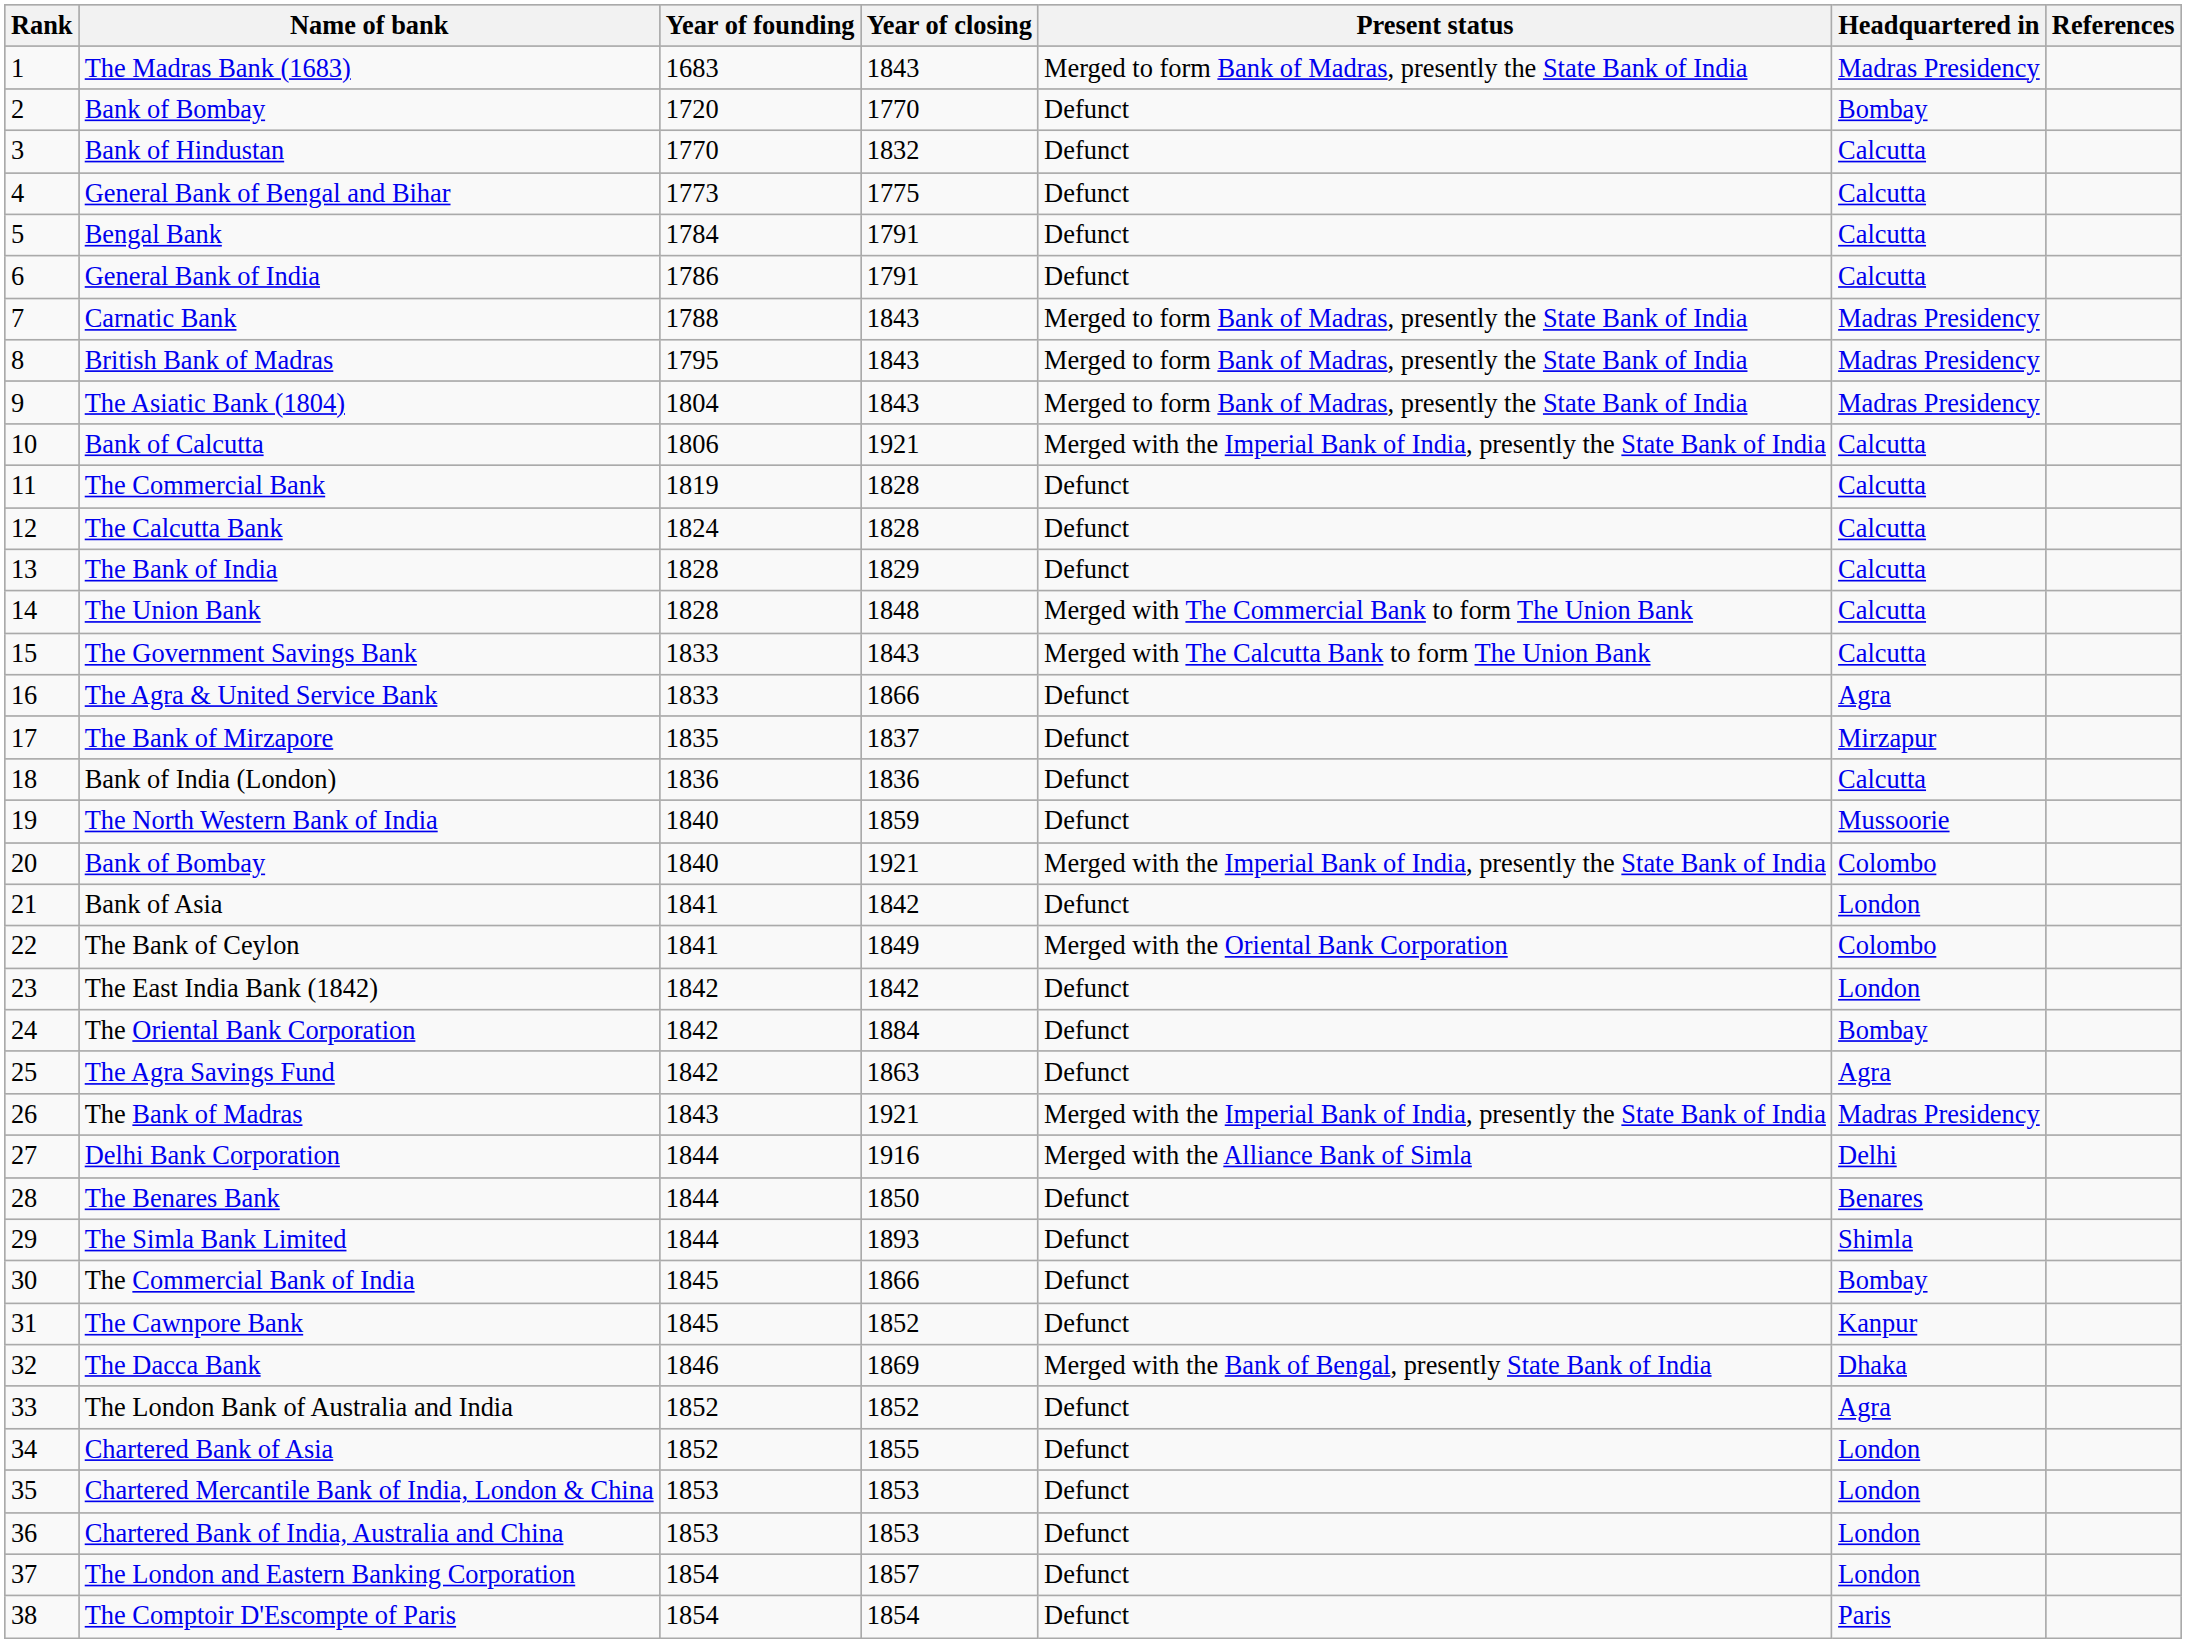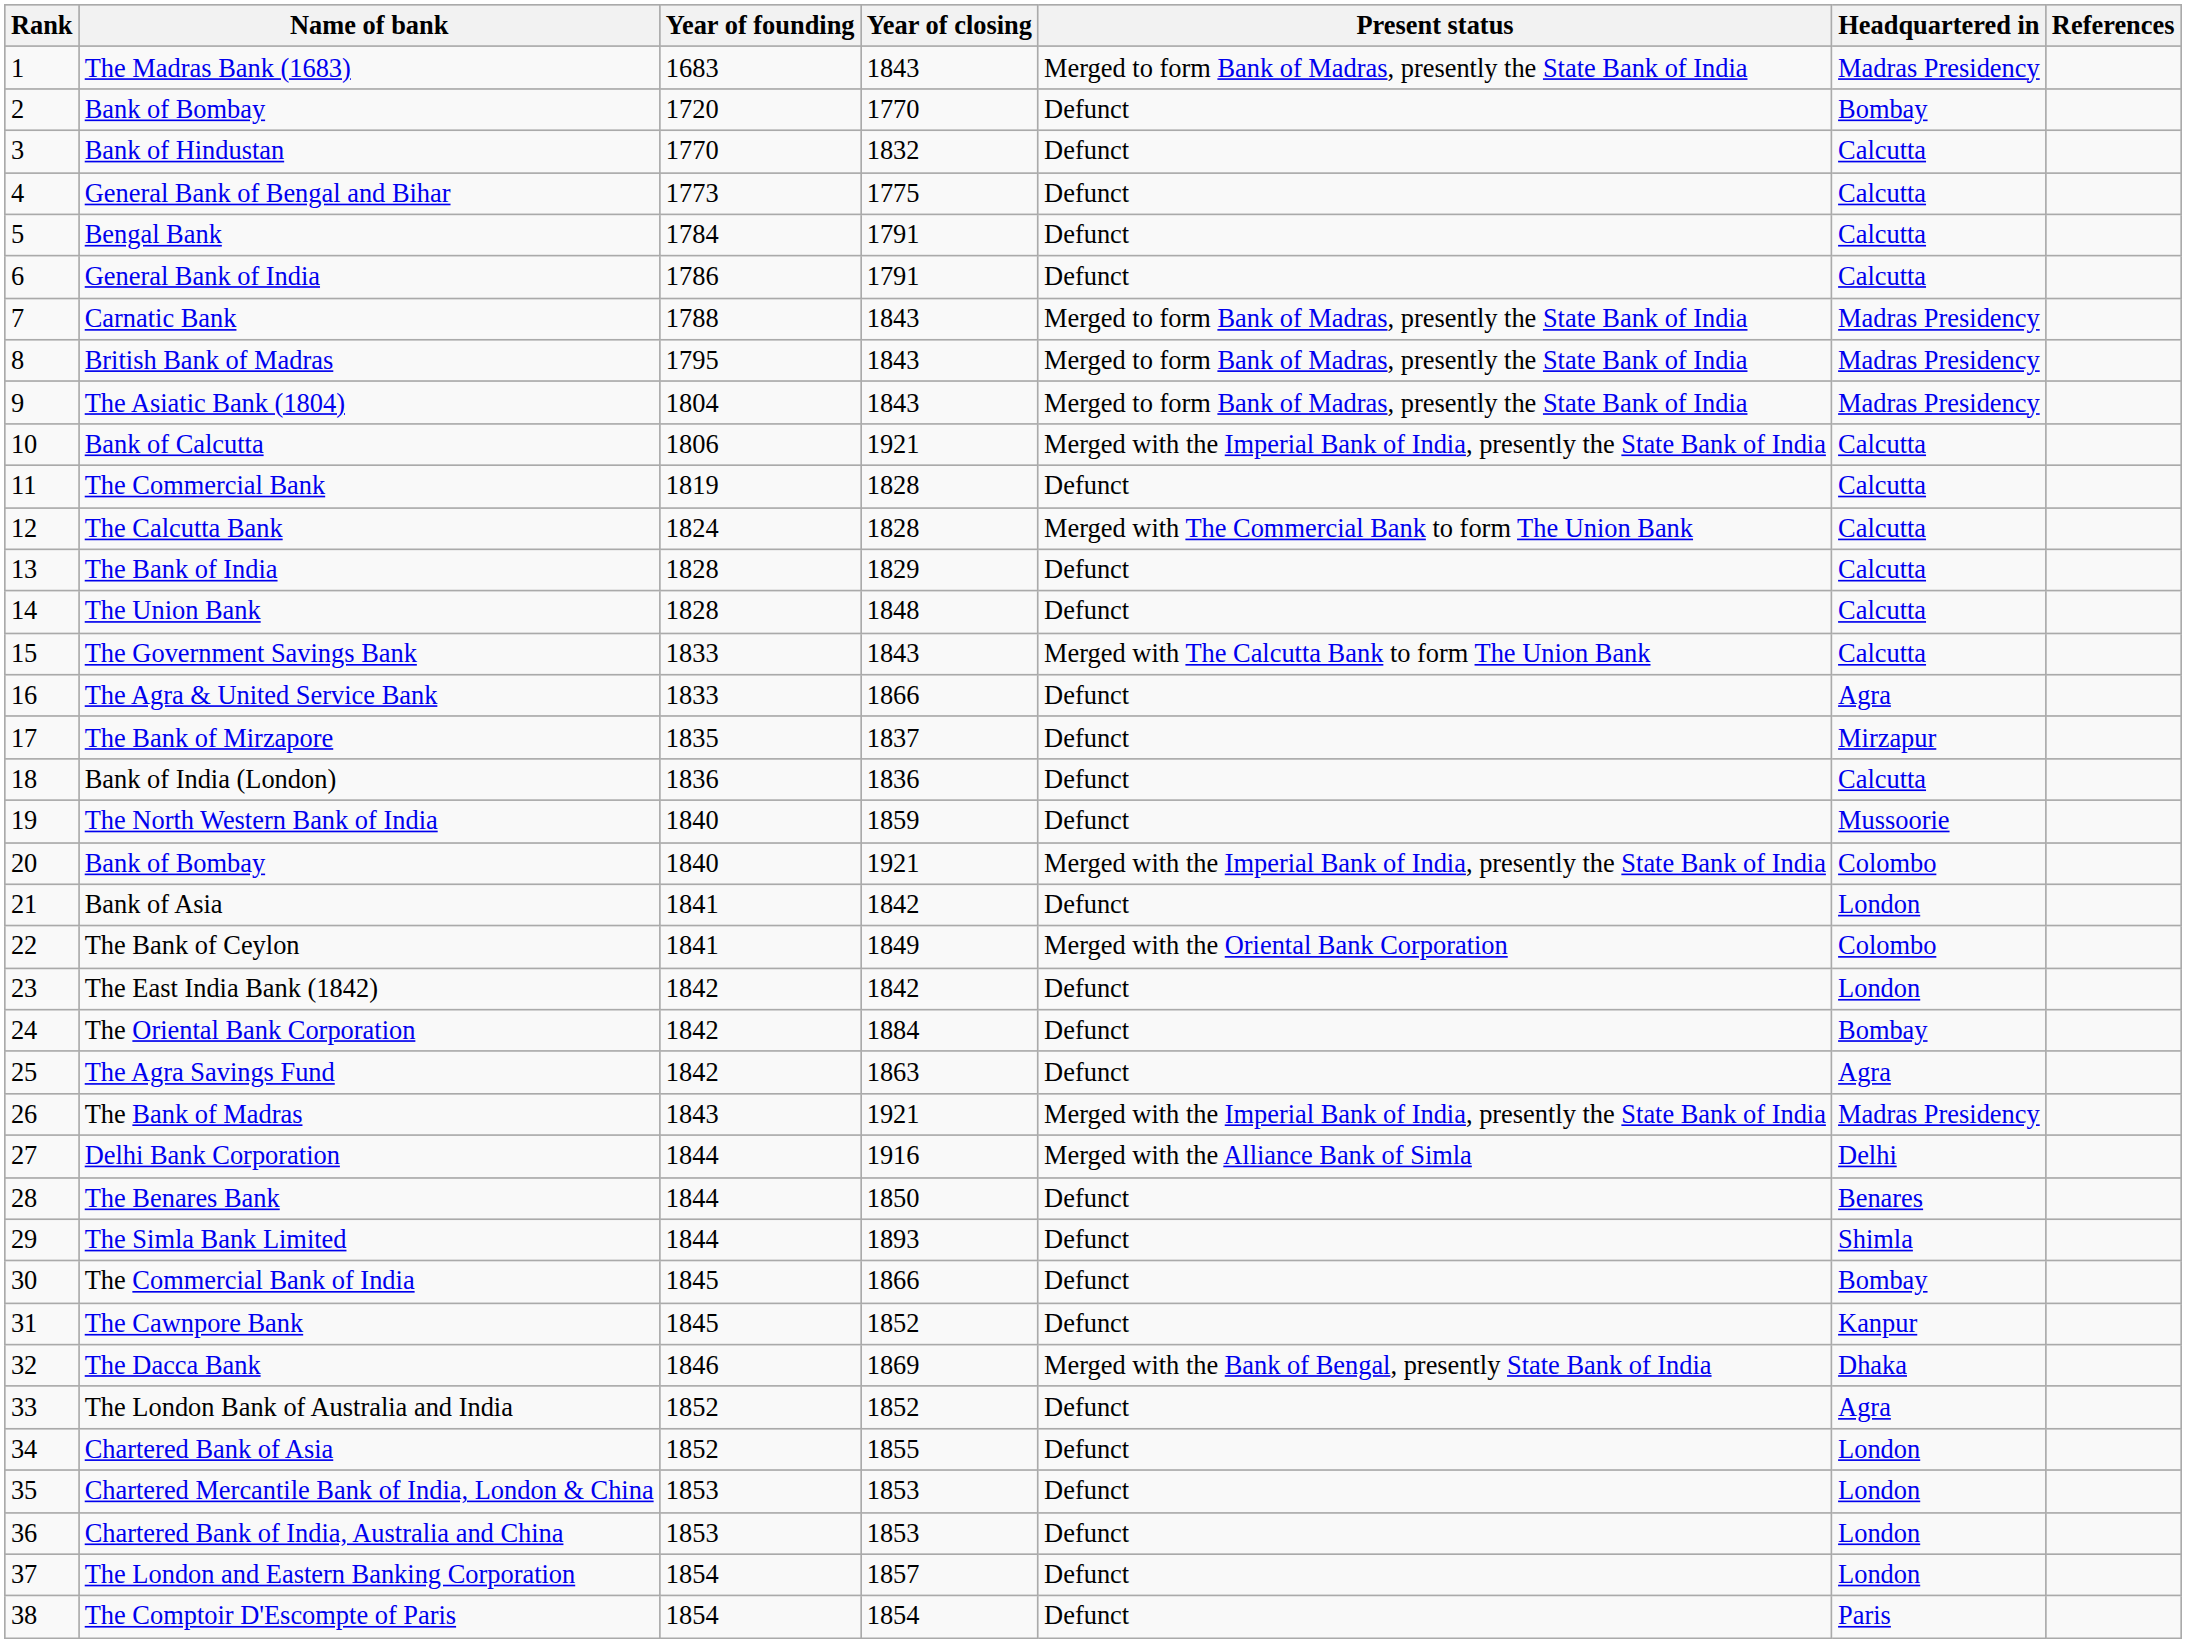 <table class="wikitable sortable">
 <tr>
 <th>Rank</th>
 <th>Name of bank</th>
 <th>Year of founding</th>
 <th>Year of closing</th>
 <th>Present status</th>
 <th>Headquartered in</th>
 <th>References</th>
 </tr>
 <tr>
 <td>1</td>
 <td><a href='#'>The Madras Bank (1683)</a></td>
 <td>1683</td>
 <td>1843</td>
 <td>Merged to form <a href='#'>Bank of Madras</a>, presently the <a href='#'>State Bank of India</a></td>
 <td><a href='#'>Madras Presidency</a></td>
 <td></td>
 </tr>
 <tr>
 <td>2</td>
 <td><a href='#'>Bank of Bombay</a></td>
 <td>1720</td>
 <td>1770</td>
 <td>Defunct</td>
 <td><a href='#'>Bombay</a></td>
 <td></td>
 </tr>
 <tr>
 <td>3</td>
 <td><a href='#'>Bank of Hindustan</a></td>
 <td>1770</td>
 <td>1832</td>
 <td>Defunct</td>
 <td><a href='#'>Calcutta</a></td>
 <td></td>
 </tr>
 <tr>
 <td>4</td>
 <td><a href='#'>General Bank of Bengal and Bihar</a></td>
 <td>1773</td>
 <td>1775</td>
 <td>Defunct</td>
 <td><a href='#'>Calcutta</a></td>
 <td></td>
 </tr>
 <tr>
 <td>5</td>
 <td><a href='#'>Bengal Bank</a></td>
 <td>1784</td>
 <td>1791</td>
 <td>Defunct</td>
 <td><a href='#'>Calcutta</a></td>
 <td></td>
 </tr>
 <tr>
 <td>6</td>
 <td><a href='#'>General Bank of India</a></td>
 <td>1786</td>
 <td>1791</td>
 <td>Defunct</td>
 <td><a href='#'>Calcutta</a></td>
 <td></td>
 </tr>
 <tr>
 <td>7</td>
 <td><a href='#'>Carnatic Bank</a></td>
 <td>1788</td>
 <td>1843</td>
 <td>Merged to form <a href='#'>Bank of Madras</a>, presently the <a href='#'>State Bank of India</a></td>
 <td><a href='#'>Madras Presidency</a></td>
 <td></td>
 </tr>
 <tr>
 <td>8</td>
 <td><a href='#'>British Bank of Madras</a></td>
 <td>1795</td>
 <td>1843</td>
 <td>Merged to form <a href='#'>Bank of Madras</a>, presently the <a href='#'>State Bank of India</a></td>
 <td><a href='#'>Madras Presidency</a></td>
 <td></td>
 </tr>
 <tr>
 <td>9</td>
 <td><a href='#'>The Asiatic Bank (1804)</a></td>
 <td>1804</td>
 <td>1843</td>
 <td>Merged to form <a href='#'>Bank of Madras</a>, presently the <a href='#'>State Bank of India</a></td>
 <td><a href='#'>Madras Presidency</a></td>
 <td></td>
 </tr>
 <tr>
 <td>10</td>
 <td><a href='#'>Bank of Calcutta</a></td>
 <td>1806</td>
 <td>1921</td>
 <td>Merged with the <a href='#'>Imperial Bank of India</a>, presently the <a href='#'>State Bank of India</a></td>
 <td><a href='#'>Calcutta</a></td>
 <td></td>
 </tr>
 <tr>
 <td>11</td>
 <td><a href='#'>The Commercial Bank</a></td>
 <td>1819</td>
 <td>1828</td>
 <td>Defunct</td>
 <td><a href='#'>Calcutta</a></td>
 <td></td>
 </tr>
 <tr>
 <td>12</td>
 <td><a href='#'>The Calcutta Bank</a></td>
 <td>1824</td>
 <td>1828</td>
-<td>Defunct</td>
+<td>Merged with <a href='#'>The Commercial Bank</a> to form <a href='#'>The Union Bank</a></td>
 <td><a href='#'>Calcutta</a></td>
 <td></td>
 </tr>
 <tr>
 <td>13</td>
 <td><a href='#'>The Bank of India</a></td>
 <td>1828</td>
 <td>1829</td>
 <td>Defunct</td>
 <td><a href='#'>Calcutta</a></td>
 <td></td>
 </tr>
 <tr>
 <td>14</td>
 <td><a href='#'>The Union Bank</a></td>
 <td>1828</td>
 <td>1848</td>
-<td>Merged with <a href='#'>The Commercial Bank</a> to form <a href='#'>The Union Bank</a></td>
+<td>Defunct</td>
 <td><a href='#'>Calcutta</a></td>
 <td></td>
 </tr>
 <tr>
 <td>15</td>
 <td><a href='#'>The Government Savings Bank</a></td>
 <td>1833</td>
 <td>1843</td>
 <td>Merged with <a href='#'>The Calcutta Bank</a> to form <a href='#'>The Union Bank</a></td>
 <td><a href='#'>Calcutta</a></td>
 <td></td>
 </tr>
 <tr>
 <td>16</td>
 <td><a href='#'>The Agra & United Service Bank</a></td>
 <td>1833</td>
 <td>1866</td>
 <td>Defunct</td>
 <td><a href='#'>Agra</a></td>
 <td></td>
 </tr>
 <tr>
 <td>17</td>
 <td><a href='#'>The Bank of Mirzapore</a></td>
 <td>1835</td>
 <td>1837</td>
 <td>Defunct</td>
 <td><a href='#'>Mirzapur</a></td>
 <td></td>
 </tr>
 <tr>
 <td>18</td>
 <td>Bank of India (London)</td>
 <td>1836</td>
 <td>1836</td>
 <td>Defunct</td>
 <td><a href='#'>Calcutta</a></td>
 <td></td>
 </tr>
 <tr>
 <td>19</td>
 <td><a href='#'>The North Western Bank of India</a></td>
 <td>1840</td>
 <td>1859</td>
 <td>Defunct</td>
 <td><a href='#'>Mussoorie</a></td>
 <td></td>
 </tr>
 <tr>
 <td>20</td>
 <td><a href='#'>Bank of Bombay</a></td>
 <td>1840</td>
 <td>1921</td>
 <td>Merged with the <a href='#'>Imperial Bank of India</a>, presently the <a href='#'>State Bank of India</a></td>
 <td><a href='#'>Colombo</a></td>
 <td></td>
 </tr>
 <tr>
 <td>21</td>
 <td>Bank of Asia</td>
 <td>1841</td>
 <td>1842</td>
 <td>Defunct</td>
 <td><a href='#'>London</a></td>
 <td></td>
 </tr>
 <tr>
 <td>22</td>
 <td>The Bank of Ceylon</td>
 <td>1841</td>
 <td>1849</td>
 <td>Merged with the <a href='#'>Oriental Bank Corporation</a></td>
 <td><a href='#'>Colombo</a></td>
 <td></td>
 </tr>
 <tr>
 <td>23</td>
 <td>The East India Bank (1842)</td>
 <td>1842</td>
 <td>1842</td>
 <td>Defunct</td>
 <td><a href='#'>London</a></td>
 <td></td>
 </tr>
 <tr>
 <td>24</td>
 <td>The <a href='#'>Oriental Bank Corporation</a></td>
 <td>1842</td>
 <td>1884</td>
 <td>Defunct</td>
 <td><a href='#'>Bombay</a></td>
 <td></td>
 </tr>
 <tr>
 <td>25</td>
 <td><a href='#'>The Agra Savings Fund</a></td>
 <td>1842</td>
 <td>1863</td>
 <td>Defunct</td>
 <td><a href='#'>Agra</a></td>
 <td></td>
 </tr>
 <tr>
 <td>26</td>
 <td>The <a href='#'>Bank of Madras</a></td>
 <td>1843</td>
 <td>1921</td>
 <td>Merged with the <a href='#'>Imperial Bank of India</a>, presently the <a href='#'>State Bank of India</a></td>
 <td><a href='#'>Madras Presidency</a></td>
 <td></td>
 </tr>
 <tr>
 <td>27</td>
 <td><a href='#'>Delhi Bank Corporation</a></td>
 <td>1844</td>
 <td>1916</td>
 <td>Merged with the <a href='#'>Alliance Bank of Simla</a></td>
 <td><a href='#'>Delhi</a></td>
 <td></td>
 </tr>
 <tr>
 <td>28</td>
 <td><a href='#'>The Benares Bank</a></td>
 <td>1844</td>
 <td>1850</td>
 <td>Defunct</td>
 <td><a href='#'>Benares</a></td>
 <td></td>
 </tr>
 <tr>
 <td>29</td>
 <td><a href='#'>The Simla Bank Limited</a></td>
 <td>1844</td>
 <td>1893</td>
 <td>Defunct</td>
 <td><a href='#'>Shimla</a></td>
 <td></td>
 </tr>
 <tr>
 <td>30</td>
 <td>The <a href='#'>Commercial Bank of India</a></td>
 <td>1845</td>
 <td>1866</td>
 <td>Defunct</td>
 <td><a href='#'>Bombay</a></td>
 <td></td>
 </tr>
 <tr>
 <td>31</td>
 <td><a href='#'>The Cawnpore Bank</a></td>
 <td>1845</td>
 <td>1852</td>
 <td>Defunct</td>
 <td><a href='#'>Kanpur</a></td>
 <td></td>
 </tr>
 <tr>
 <td>32</td>
 <td><a href='#'>The Dacca Bank</a></td>
 <td>1846</td>
 <td>1869</td>
 <td>Merged with the <a href='#'>Bank of Bengal</a>, presently <a href='#'>State Bank of India</a></td>
 <td><a href='#'>Dhaka</a></td>
 <td></td>
 </tr>
 <tr>
 <td>33</td>
 <td>The London Bank of Australia and India</td>
 <td>1852</td>
 <td>1852</td>
 <td>Defunct</td>
 <td><a href='#'>Agra</a></td>
 <td></td>
 </tr>
 <tr>
 <td>34</td>
 <td><a href='#'>Chartered Bank of Asia</a></td>
 <td>1852</td>
 <td>1855</td>
 <td>Defunct</td>
 <td><a href='#'>London</a></td>
 <td></td>
 </tr>
 <tr>
 <td>35</td>
 <td><a href='#'>Chartered Mercantile Bank of India, London & China</a></td>
 <td>1853</td>
 <td>1853</td>
 <td>Defunct</td>
 <td><a href='#'>London</a></td>
 <td></td>
 </tr>
 <tr>
 <td>36</td>
 <td><a href='#'>Chartered Bank of India, Australia and China</a></td>
 <td>1853</td>
 <td>1853</td>
 <td>Defunct</td>
 <td><a href='#'>London</a></td>
 <td></td>
 </tr>
 <tr>
 <td>37</td>
 <td><a href='#'>The London and Eastern Banking Corporation</a></td>
 <td>1854</td>
 <td>1857</td>
 <td>Defunct</td>
 <td><a href='#'>London</a></td>
 <td></td>
 </tr>
 <tr>
 <td>38</td>
 <td><a href='#'>The Comptoir D'Escompte of Paris</a></td>
 <td>1854</td>
 <td>1854</td>
 <td>Defunct</td>
 <td><a href='#'>Paris</a></td>
 <td></td>
 </tr>
 </table>
